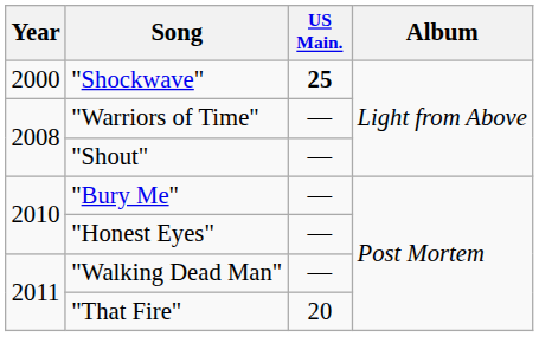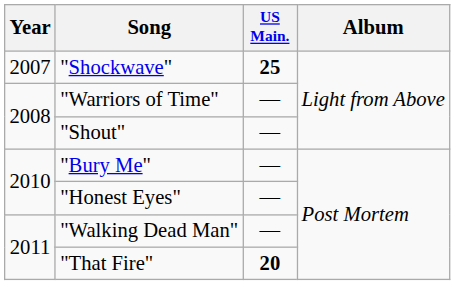 <table class="wikitable" border="1">
 <tr>
 <th>Year</th>
 <th>Song</th>
 <th style="width:3em;font-size:75%;"><a href='#'>US<br>Main.</a></th>
 <th>Album</th>
 </tr>
 <tr>
-<td align="center">2000</td>
+<td align="center">2007</td>
 <td>"<a href='#'>Shockwave</a>"</td>
 <td align="center"><strong>25</strong></td>
 <td rowspan="3"><em>Light from Above</em></td>
 </tr>
 <tr>
 <td align="center" rowspan="2">2008</td>
 <td>"Warriors of Time"</td>
 <td align="center">—</td>
 </tr>
 <tr>
 <td>"Shout"</td>
 <td align="center">—</td>
 </tr>
 <tr>
 <td align="center" rowspan="2">2010</td>
 <td>"<a href='#'>Bury Me</a>"</td>
 <td align="center">—</td>
 <td rowspan="4"><em>Post Mortem</em></td>
 </tr>
 <tr>
 <td>"Honest Eyes"</td>
 <td align="center">—</td>
 </tr>
 <tr>
 <td align="center" rowspan="2">2011</td>
 <td>"Walking Dead Man"</td>
 <td align="center">—</td>
 </tr>
 <tr>
 <td>"That Fire"</td>
-<td align="center">20</td>
+<td align="center"><strong>20</strong></td>
 </tr>
 </table>
